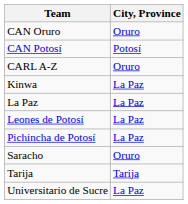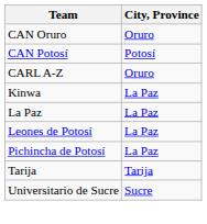 <table class="wikitable" style="margin:1em 2em 1em 1em;">
 <tr>
 <th>Team</th>
 <th>City, Province</th>
 </tr>
 <tr>
 <td>CAN Oruro</td>
 <td><a href='#'>Oruro</a></td>
 </tr>
 <tr>
 <td><a href='#'>CAN Potosí</a></td>
 <td><a href='#'>Potosí</a></td>
 </tr>
 <tr>
 <td>CARL A-Z</td>
 <td><a href='#'>Oruro</a></td>
 </tr>
 <tr>
 <td>Kinwa</td>
 <td><a href='#'>La Paz</a></td>
 </tr>
 <tr>
 <td>La Paz</td>
 <td><a href='#'>La Paz</a></td>
 </tr>
 <tr>
 <td><a href='#'>Leones de Potosí</a></td>
 <td><a href='#'>La Paz</a></td>
 </tr>
 <tr>
 <td><a href='#'>Pichincha de Potosí</a></td>
 <td><a href='#'>La Paz</a></td>
 </tr>
 <tr>
-<td>Saracho</td>
-<td><a href='#'>Oruro</a></td>
-</tr>
-<tr>
 <td>Tarija</td>
 <td><a href='#'>Tarija</a></td>
 </tr>
 <tr>
 <td>Universitario de Sucre</td>
-<td><a href='#'>La Paz</a></td>
+<td><a href='#'>Sucre</a></td>
 </tr>
 </table>
